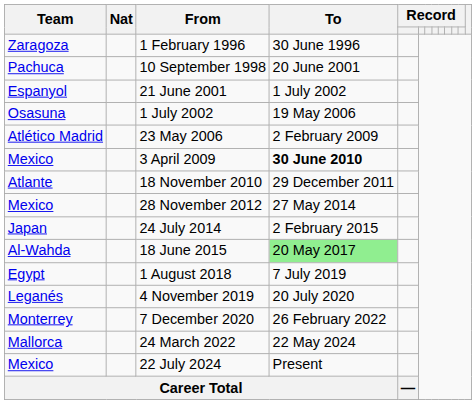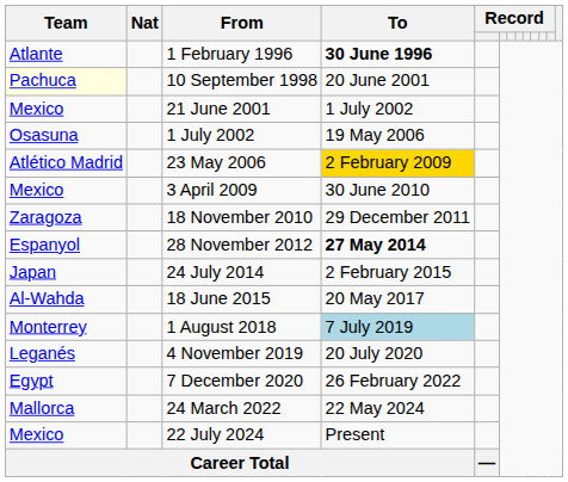 <table class="wikitable" style="text-align: center">
 <tr>
 <th rowspan="2">Team</th>
 <th rowspan="2">Nat</th>
 <th rowspan="2">From</th>
 <th rowspan="2">To</th>
 <th colspan="8">Record</th>
 <th rowspan=2></th>
 </tr>
 <tr>
 <th></th>
 <th></th>
 <th></th>
 <th></th>
 <th></th>
 <th></th>
 <th></th>
 <th></th>
 </tr>
 <tr>
-<td align=left><a href='#'>Zaragoza</a></td>
+<td align=left><a href='#'>Atlante</a></td>
 <td></td>
 <td align=left>1 February 1996</td>
-<td align=left>30 June 1996<br></td>
+<td align=left><strong>30 June 1996<br></strong></td>
 <td></td>
 </tr>
 <tr>
-<td align=left><a href='#'>Pachuca</a></td>
+<td align=left style="background: lightyellow;"><a href='#'>Pachuca</a></td>
 <td></td>
 <td align=left>10 September 1998</td>
 <td align=left>20 June 2001<br></td>
 <td></td>
 </tr>
 <tr>
-<td align=left><a href='#'>Espanyol</a></td>
+<td align=left><a href='#'>Mexico</a></td>
 <td></td>
 <td align=left>21 June 2001</td>
 <td align=left>1 July 2002<br></td>
 <td></td>
 </tr>
 <tr>
 <td align=left><a href='#'>Osasuna</a></td>
 <td></td>
 <td align=left>1 July 2002</td>
 <td align=left>19 May 2006<br></td>
 <td></td>
 </tr>
 <tr>
 <td align=left><a href='#'>Atlético Madrid</a></td>
 <td></td>
 <td align=left>23 May 2006</td>
-<td align=left>2 February 2009<br></td>
+<td align=left style="background: gold;">2 February 2009<br></td>
 <td></td>
 </tr>
 <tr>
 <td align=left><a href='#'>Mexico</a></td>
 <td></td>
 <td align=left>3 April 2009</td>
-<td align=left><strong>30 June 2010<br></strong></td>
+<td align=left>30 June 2010<br></td>
 <td></td>
 </tr>
 <tr>
-<td align=left><a href='#'>Atlante</a></td>
+<td align=left><a href='#'>Zaragoza</a></td>
 <td></td>
 <td align=left>18 November 2010</td>
 <td align=left>29 December 2011<br></td>
 <td></td>
 </tr>
 <tr>
-<td align=left><a href='#'>Mexico</a></td>
+<td align=left><a href='#'>Espanyol</a></td>
 <td></td>
 <td align=left>28 November 2012</td>
-<td align=left>27 May 2014<br></td>
+<td align=left><strong>27 May 2014<br></strong></td>
 <td></td>
 </tr>
 <tr>
 <td align=left><a href='#'>Japan</a></td>
 <td></td>
 <td align=left>24 July 2014</td>
 <td align=left>2 February 2015<br></td>
 <td></td>
 </tr>
 <tr>
 <td align=left><a href='#'>Al-Wahda</a></td>
 <td></td>
 <td align=left>18 June 2015</td>
-<td align=left style="background: lightgreen;">20 May 2017<br></td>
+<td align=left>20 May 2017<br></td>
 <td></td>
 </tr>
 <tr>
-<td align=left><a href='#'>Egypt</a></td>
+<td align=left><a href='#'>Monterrey</a></td>
 <td></td>
 <td align=left>1 August 2018</td>
-<td align=left>7 July 2019<br></td>
+<td align=left style="background: lightblue;">7 July 2019<br></td>
 <td></td>
 </tr>
 <tr>
 <td align=left><a href='#'>Leganés</a></td>
 <td></td>
 <td align=left>4 November 2019</td>
 <td align=left>20 July 2020<br></td>
 <td></td>
 </tr>
 <tr>
-<td align=left><a href='#'>Monterrey</a></td>
+<td align=left><a href='#'>Egypt</a></td>
 <td></td>
 <td align=left>7 December 2020</td>
 <td align=left>26 February 2022<br></td>
 <td></td>
 </tr>
 <tr>
 <td align=left><a href='#'>Mallorca</a></td>
 <td></td>
 <td align=left>24 March 2022</td>
 <td align=left>22 May 2024<br></td>
 <td></td>
 </tr>
 <tr>
 <td align=left><a href='#'>Mexico</a></td>
 <td></td>
 <td align=left>22 July 2024</td>
 <td align=left>Present<br></td>
 <td></td>
 </tr>
 <tr>
 <th colspan=4>Career Total<br></th>
 <th>—</th>
 </tr>
 </table>
